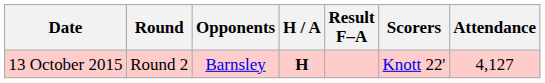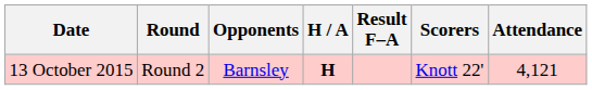 <table class="wikitable" style="text-align:center">
 <tr>
 <th>Date</th>
 <th>Round</th>
 <th>Opponents</th>
 <th>H / A</th>
 <th>Result<br>F–A</th>
 <th>Scorers</th>
 <th>Attendance</th>
 </tr>
 <tr style="background:#fcc;">
 <td>13 October 2015</td>
 <td>Round 2</td>
 <td><a href='#'>Barnsley</a></td>
 <td><strong>H</strong></td>
 <td></td>
 <td><a href='#'>Knott</a> 22'</td>
-<td>4,127</td>
+<td>4,121</td>
 </tr>
 </table>
